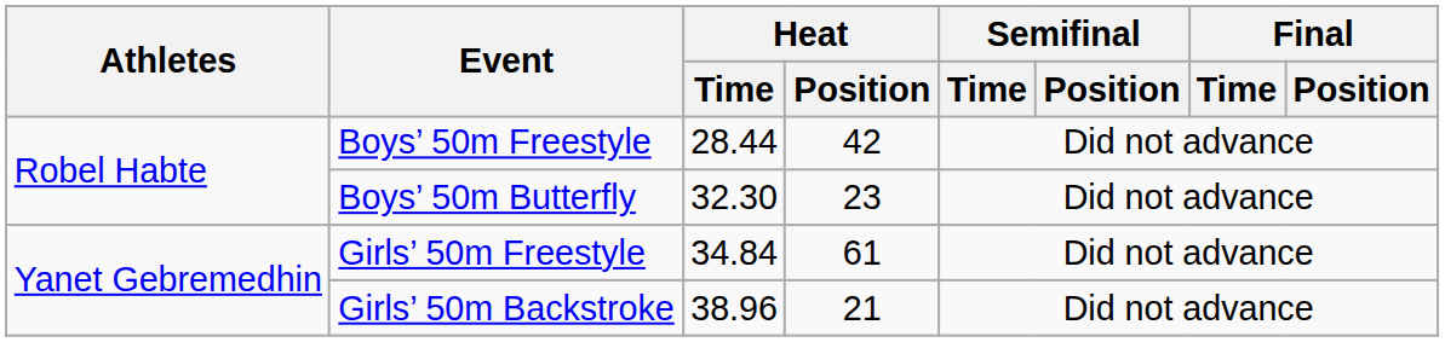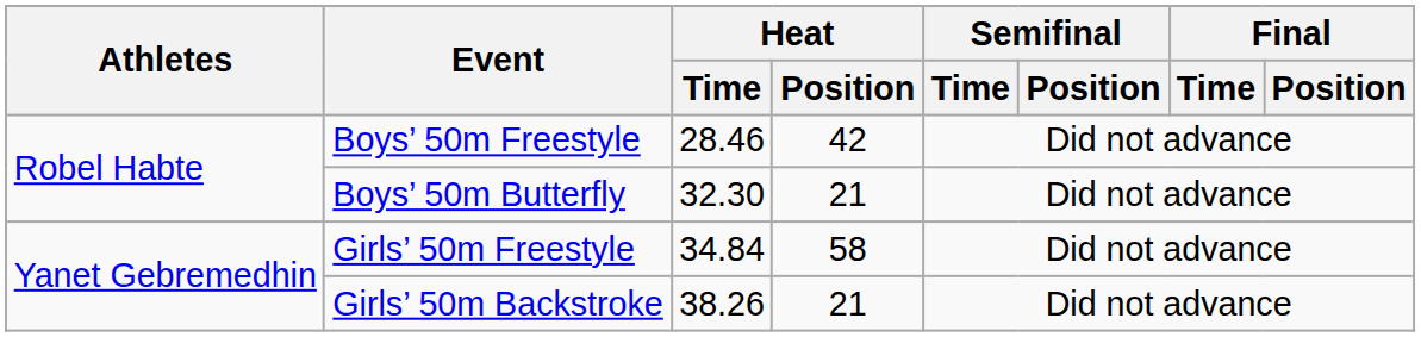 <table class="wikitable" border="1" style="font-size:90%">
 <tr>
 <th rowspan=2>Athletes</th>
 <th rowspan=2>Event</th>
 <th colspan=2>Heat</th>
 <th colspan=2>Semifinal</th>
 <th colspan=2>Final</th>
 </tr>
 <tr>
 <th>Time</th>
 <th>Position</th>
 <th>Time</th>
 <th>Position</th>
 <th>Time</th>
 <th>Position</th>
 </tr>
 <tr>
 <td rowspan=2><a href='#'>Robel Habte</a></td>
 <td><a href='#'>Boys’ 50m Freestyle</a></td>
-<td align=center>28.44</td>
+<td align=center>28.46</td>
 <td align=center>42</td>
 <td colspan="4" align=center>Did not advance</td>
 </tr>
 <tr>
 <td><a href='#'>Boys’ 50m Butterfly</a></td>
 <td align=center>32.30</td>
-<td align=center>23</td>
+<td align=center>21</td>
 <td colspan="4" align=center>Did not advance</td>
 </tr>
 <tr>
 <td rowspan=2><a href='#'>Yanet Gebremedhin</a></td>
 <td><a href='#'>Girls’ 50m Freestyle</a></td>
 <td align=center>34.84</td>
-<td align=center>61</td>
+<td align=center>58</td>
 <td colspan="4" align=center>Did not advance</td>
 </tr>
 <tr>
 <td><a href='#'>Girls’ 50m Backstroke</a></td>
-<td align=center>38.96</td>
+<td align=center>38.26</td>
 <td align=center>21</td>
 <td colspan="4" align=center>Did not advance</td>
 </tr>
 </table>
